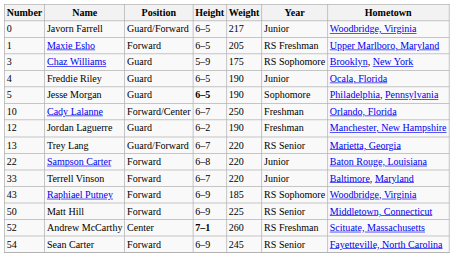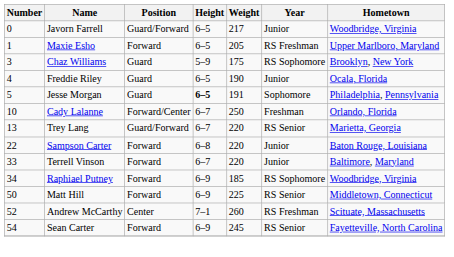 <table class="wikitable" style="font-size: 95%;">
 <tr>
 <th>Number</th>
 <th>Name</th>
 <th>Position</th>
 <th>Height</th>
 <th>Weight</th>
 <th>Year</th>
 <th>Hometown</th>
 </tr>
 <tr>
 <td>0</td>
 <td>Javorn Farrell</td>
 <td>Guard/Forward</td>
 <td>6–5</td>
 <td>217</td>
 <td>Junior</td>
 <td><a href='#'>Woodbridge, Virginia</a></td>
 </tr>
 <tr>
 <td>1</td>
 <td><a href='#'>Maxie Esho</a></td>
 <td>Forward</td>
 <td>6–5</td>
 <td>205</td>
 <td>RS Freshman</td>
 <td><a href='#'>Upper Marlboro, Maryland</a></td>
 </tr>
 <tr>
 <td>3</td>
 <td><a href='#'>Chaz Williams</a></td>
 <td>Guard</td>
 <td>5–9</td>
 <td>175</td>
 <td>RS Sophomore</td>
 <td><a href='#'>Brooklyn</a>, <a href='#'>New York</a></td>
 </tr>
 <tr>
 <td>4</td>
 <td>Freddie Riley</td>
 <td>Guard</td>
 <td>6–5</td>
 <td>190</td>
 <td>Junior</td>
 <td><a href='#'>Ocala, Florida</a></td>
 </tr>
 <tr>
 <td>5</td>
 <td>Jesse Morgan</td>
 <td>Guard</td>
 <td><strong>6–5</strong></td>
-<td>190</td>
+<td>191</td>
 <td>Sophomore</td>
 <td><a href='#'>Philadelphia</a>, <a href='#'>Pennsylvania</a></td>
 </tr>
 <tr>
 <td>10</td>
 <td><a href='#'>Cady Lalanne</a></td>
 <td>Forward/Center</td>
 <td>6–7</td>
 <td>250</td>
 <td>Freshman</td>
 <td><a href='#'>Orlando, Florida</a></td>
-</tr>
-<tr>
-<td>12</td>
-<td>Jordan Laguerre</td>
-<td>Guard</td>
-<td>6–2</td>
-<td>190</td>
-<td>Freshman</td>
-<td><a href='#'>Manchester, New Hampshire</a></td>
 </tr>
 <tr>
 <td>13</td>
 <td>Trey Lang</td>
 <td>Guard/Forward</td>
 <td>6–7</td>
 <td>220</td>
 <td>RS Senior</td>
 <td><a href='#'>Marietta, Georgia</a></td>
 </tr>
 <tr>
 <td>22</td>
 <td><a href='#'>Sampson Carter</a></td>
 <td>Forward</td>
 <td>6–8</td>
 <td>220</td>
 <td>Junior</td>
 <td><a href='#'>Baton Rouge, Louisiana</a></td>
 </tr>
 <tr>
 <td>33</td>
 <td>Terrell Vinson</td>
 <td>Forward</td>
 <td>6–7</td>
 <td>220</td>
 <td>Junior</td>
 <td><a href='#'>Baltimore</a>, <a href='#'>Maryland</a></td>
 </tr>
 <tr>
-<td>43</td>
+<td>34</td>
 <td><a href='#'>Raphiael Putney</a></td>
 <td>Forward</td>
 <td>6–9</td>
 <td>185</td>
 <td>RS Sophomore</td>
 <td><a href='#'>Woodbridge, Virginia</a></td>
 </tr>
 <tr>
 <td>50</td>
 <td>Matt Hill</td>
 <td>Forward</td>
 <td>6–9</td>
 <td>225</td>
 <td>RS Senior</td>
 <td><a href='#'>Middletown, Connecticut</a></td>
 </tr>
 <tr>
 <td>52</td>
 <td>Andrew McCarthy</td>
 <td>Center</td>
-<td><strong>7–1</strong></td>
+<td>7–1</td>
 <td>260</td>
 <td>RS Freshman</td>
 <td><a href='#'>Scituate, Massachusetts</a></td>
 </tr>
 <tr>
 <td>54</td>
 <td>Sean Carter</td>
 <td>Forward</td>
 <td>6–9</td>
 <td>245</td>
 <td>RS Senior</td>
 <td><a href='#'>Fayetteville, North Carolina</a></td>
 </tr>
 <tr>
 </tr>
 </table>
